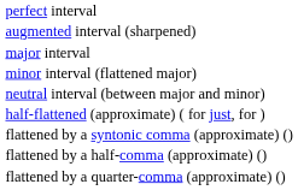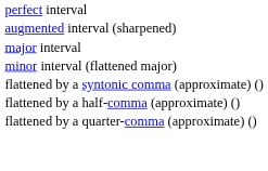 <table>
 <tr>
 <td></td>
 <td><a href='#'>perfect</a> interval</td>
 </tr>
 <tr>
 <td></td>
 <td><a href='#'>augmented</a> interval (sharpened)</td>
 </tr>
 <tr>
 <td></td>
 <td><a href='#'>major</a> interval</td>
 </tr>
 <tr>
 <td></td>
 <td><a href='#'>minor</a> interval (flattened major)</td>
 </tr>
 <tr>
 <td></td>
-<td><a href='#'>neutral</a> interval (between major and minor)</td>
-</tr>
-<tr>
-<td></td>
-<td><a href='#'>half-flattened</a> (approximate) ( for <a href='#'>just</a>,  for <a href='#'></a>)</td>
-</tr>
-<tr>
-<td></td>
 <td>flattened by a <a href='#'>syntonic comma</a> (approximate) ()</td>
 </tr>
 <tr>
 <td></td>
 <td>flattened by a half-<a href='#'>comma</a> (approximate) ()</td>
 </tr>
 <tr>
 <td></td>
 <td>flattened by a quarter-<a href='#'>comma</a> (approximate) ()</td>
 </tr>
 </table>
